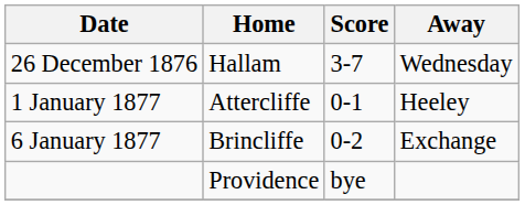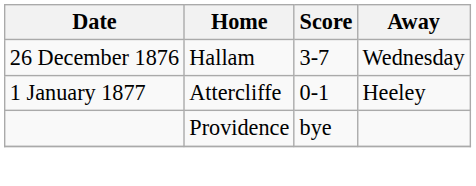 <table class="wikitable">
 <tr>
 <th>Date</th>
 <th>Home</th>
 <th>Score</th>
 <th>Away</th>
 </tr>
 <tr>
 <td>26 December 1876</td>
 <td>Hallam</td>
 <td>3-7</td>
 <td>Wednesday</td>
 </tr>
 <tr>
 <td>1 January 1877</td>
 <td>Attercliffe</td>
 <td>0-1</td>
 <td>Heeley</td>
 </tr>
 <tr>
-<td>6 January 1877</td>
-<td>Brincliffe</td>
-<td>0-2</td>
-<td>Exchange</td>
-</tr>
-<tr>
 <td></td>
 <td>Providence</td>
 <td>bye</td>
 <td></td>
 </tr>
 <tr>
 </tr>
 </table>
